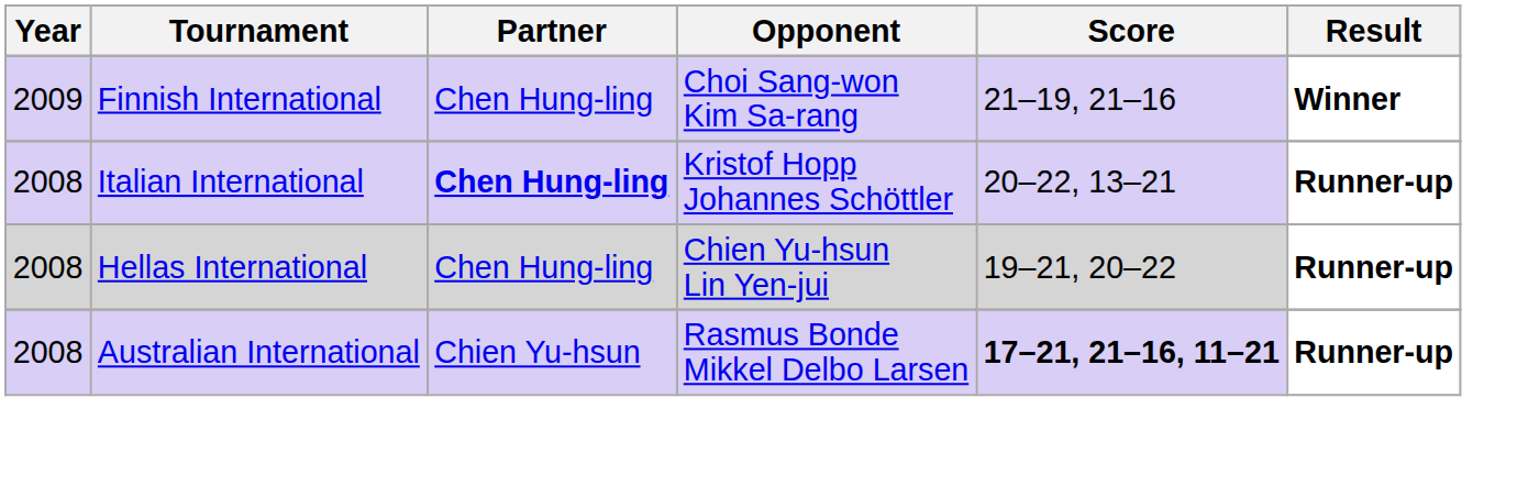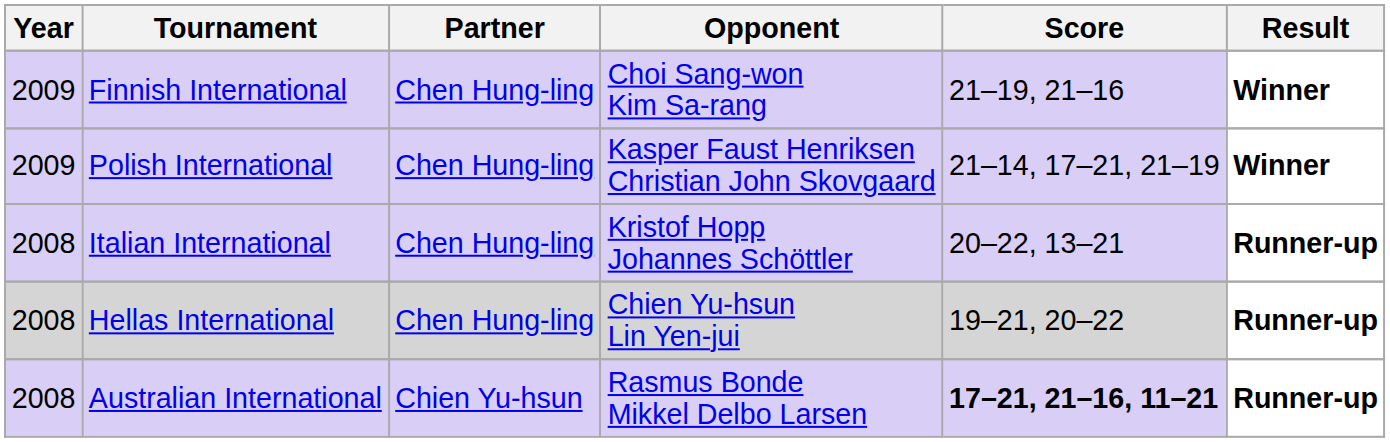 <table class="sortable wikitable" style="font-size: 90%;">
 <tr>
 <th>Year</th>
 <th>Tournament</th>
 <th>Partner</th>
 <th>Opponent</th>
 <th>Score</th>
 <th>Result</th>
 </tr>
 <tr>
 </tr>
 <tr style="background:#D8CEF6">
 <td align="center">2009</td>
 <td align="left"><a href='#'>Finnish International</a></td>
 <td align="left"> <a href='#'>Chen Hung-ling</a></td>
 <td align="left"> <a href='#'>Choi Sang-won</a><br> <a href='#'>Kim Sa-rang</a></td>
 <td align="left">21–19, 21–16</td>
 <td style="text-align:left; background:white"> <strong>Winner</strong></td>
 </tr>
 <tr>
 </tr>
+<tr style="background:#D8CEF6">
+<td align="center">2009</td>
+<td align="left"><a href='#'>Polish International</a></td>
+<td align="left"> <a href='#'>Chen Hung-ling</a></td>
+<td align="left"> <a href='#'>Kasper Faust Henriksen</a><br> <a href='#'>Christian John Skovgaard</a></td>
+<td align="left">21–14, 17–21, 21–19</td>
+<td style="text-align:left; background:white"> <strong>Winner</strong></td>
+</tr>
 <tr>
 </tr>
 <tr style="background:#D8CEF6">
 <td align="center">2008</td>
 <td align="left"><a href='#'>Italian International</a></td>
-<td align="left"><strong> <a href='#'>Chen Hung-ling</a></strong></td>
+<td align="left"> <a href='#'>Chen Hung-ling</a></td>
 <td align="left"> <a href='#'>Kristof Hopp</a><br> <a href='#'>Johannes Schöttler</a></td>
 <td align="left">20–22, 13–21</td>
 <td style="text-align:left; background:white"> <strong>Runner-up</strong></td>
 </tr>
 <tr>
 </tr>
 <tr style="background:#D5D5D5">
 <td align="center">2008</td>
 <td align="left"><a href='#'>Hellas International</a></td>
 <td align="left"> <a href='#'>Chen Hung-ling</a></td>
 <td align="left"> <a href='#'>Chien Yu-hsun</a><br> <a href='#'>Lin Yen-jui</a></td>
 <td align="left">19–21, 20–22</td>
 <td style="text-align:left; background:white"> <strong>Runner-up</strong></td>
 </tr>
 <tr>
 </tr>
 <tr style="background:#D8CEF6">
 <td align="center">2008</td>
 <td align="left"><a href='#'>Australian International</a></td>
 <td align="left"> <a href='#'>Chien Yu-hsun</a></td>
 <td align="left"> <a href='#'>Rasmus Bonde</a><br> <a href='#'>Mikkel Delbo Larsen</a></td>
 <td align="left"><strong>17–21, 21–16, 11–21</strong></td>
 <td style="text-align:left; background:white"> <strong>Runner-up</strong></td>
 </tr>
 </table>
